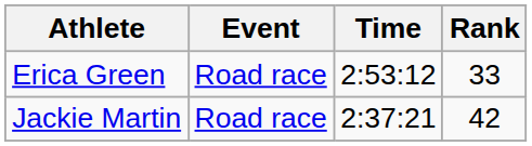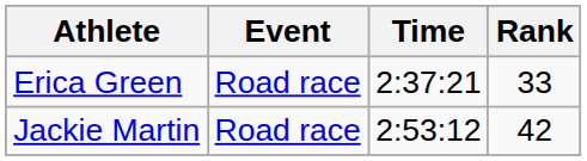 <table class=wikitable style=font-size:90%>
 <tr>
 <th>Athlete</th>
 <th>Event</th>
 <th>Time</th>
 <th>Rank</th>
 </tr>
 <tr>
 <td><a href='#'>Erica Green</a></td>
 <td><a href='#'>Road race</a></td>
-<td align=center>2:53:12</td>
+<td align=center>2:37:21</td>
 <td align=center>33</td>
 </tr>
 <tr>
 <td><a href='#'>Jackie Martin</a></td>
 <td><a href='#'>Road race</a></td>
-<td align=center>2:37:21</td>
+<td align=center>2:53:12</td>
 <td align=center>42</td>
 </tr>
 </table>
